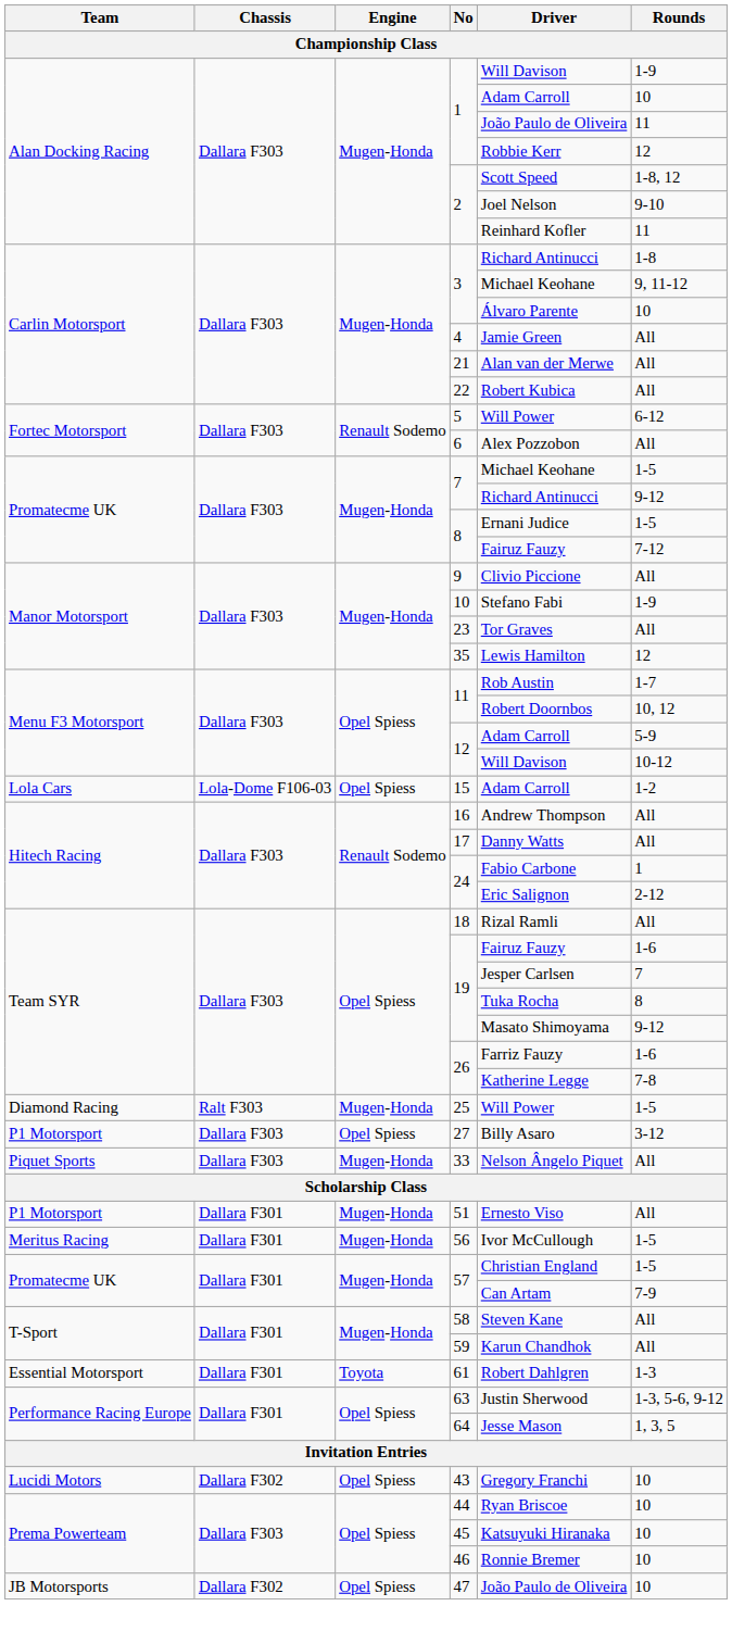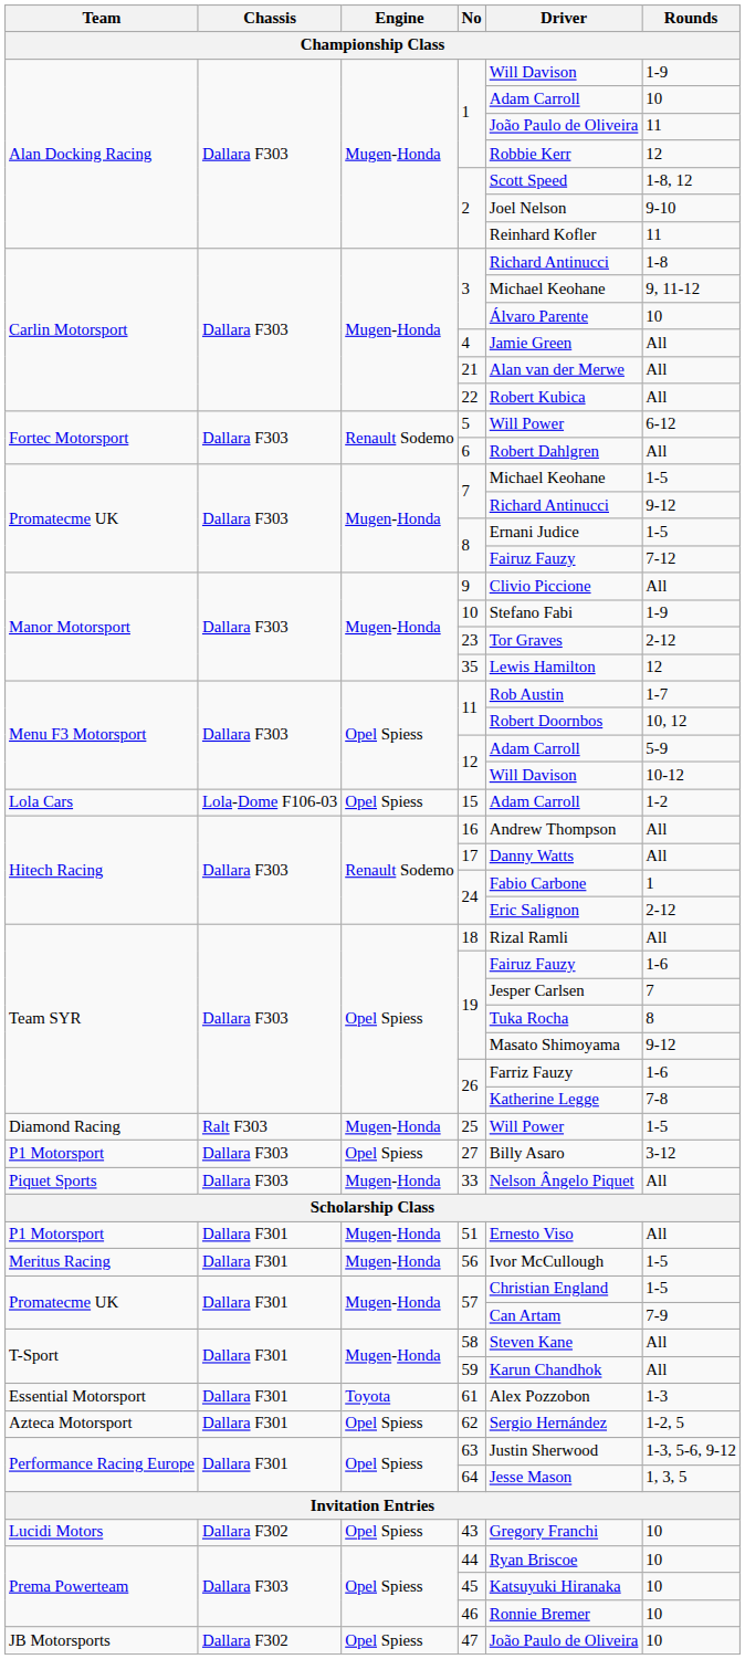 <table class="wikitable" style="font-size: 85%;">
 <tr>
 <th>Team</th>
 <th>Chassis</th>
 <th>Engine</th>
 <th>No</th>
 <th>Driver</th>
 <th>Rounds</th>
 </tr>
 <tr>
 <th colspan=6>Championship Class</th>
 </tr>
 <tr>
 <td rowspan=7> <a href='#'>Alan Docking Racing</a></td>
 <td rowspan=7><a href='#'>Dallara</a> F303</td>
 <td rowspan=7><a href='#'>Mugen</a>-<a href='#'>Honda</a></td>
 <td rowspan=4>1</td>
 <td> <a href='#'>Will Davison</a></td>
 <td>1-9</td>
 </tr>
 <tr>
 <td> <a href='#'>Adam Carroll</a></td>
 <td>10</td>
 </tr>
 <tr>
 <td nowrap> <a href='#'>João Paulo de Oliveira</a></td>
 <td>11</td>
 </tr>
 <tr>
 <td> <a href='#'>Robbie Kerr</a></td>
 <td>12</td>
 </tr>
 <tr>
 <td rowspan=3>2</td>
 <td> <a href='#'>Scott Speed</a></td>
 <td>1-8, 12</td>
 </tr>
 <tr>
 <td> Joel Nelson</td>
 <td>9-10</td>
 </tr>
 <tr>
 <td> Reinhard Kofler</td>
 <td>11</td>
 </tr>
 <tr>
 <td rowspan=6> <a href='#'>Carlin Motorsport</a></td>
 <td rowspan=6><a href='#'>Dallara</a> F303</td>
 <td rowspan=6><a href='#'>Mugen</a>-<a href='#'>Honda</a></td>
 <td rowspan=3>3</td>
 <td> <a href='#'>Richard Antinucci</a></td>
 <td>1-8</td>
 </tr>
 <tr>
 <td> Michael Keohane</td>
 <td>9, 11-12</td>
 </tr>
 <tr>
 <td> <a href='#'>Álvaro Parente</a></td>
 <td>10</td>
 </tr>
 <tr>
 <td>4</td>
 <td> <a href='#'>Jamie Green</a></td>
 <td>All</td>
 </tr>
 <tr>
 <td>21</td>
 <td> <a href='#'>Alan van der Merwe</a></td>
 <td>All</td>
 </tr>
 <tr>
 <td>22</td>
 <td> <a href='#'>Robert Kubica</a></td>
 <td>All</td>
 </tr>
 <tr>
 <td rowspan=2> <a href='#'>Fortec Motorsport</a></td>
 <td rowspan=2><a href='#'>Dallara</a> F303</td>
 <td rowspan=2><a href='#'>Renault</a> Sodemo</td>
 <td>5</td>
 <td> <a href='#'>Will Power</a></td>
 <td>6-12</td>
 </tr>
 <tr>
 <td>6</td>
-<td> Alex Pozzobon</td>
+<td> <a href='#'>Robert Dahlgren</a></td>
 <td>All</td>
 </tr>
 <tr>
 <td rowspan=4> <a href='#'>Promatecme</a> UK</td>
 <td rowspan=4><a href='#'>Dallara</a> F303</td>
 <td rowspan=4><a href='#'>Mugen</a>-<a href='#'>Honda</a></td>
 <td rowspan=2>7</td>
 <td> Michael Keohane</td>
 <td>1-5</td>
 </tr>
 <tr>
 <td> <a href='#'>Richard Antinucci</a></td>
 <td>9-12</td>
 </tr>
 <tr>
 <td rowspan=2>8</td>
 <td> Ernani Judice</td>
 <td>1-5</td>
 </tr>
 <tr>
 <td> <a href='#'>Fairuz Fauzy</a></td>
 <td>7-12</td>
 </tr>
 <tr>
 <td rowspan=4> <a href='#'>Manor Motorsport</a></td>
 <td rowspan=4><a href='#'>Dallara</a> F303</td>
 <td rowspan=4><a href='#'>Mugen</a>-<a href='#'>Honda</a></td>
 <td>9</td>
 <td> <a href='#'>Clivio Piccione</a></td>
 <td>All</td>
 </tr>
 <tr>
 <td>10</td>
 <td> Stefano Fabi</td>
 <td>1-9</td>
 </tr>
 <tr>
 <td>23</td>
 <td> <a href='#'>Tor Graves</a></td>
-<td>All</td>
+<td>2-12</td>
 </tr>
 <tr>
 <td>35</td>
 <td> <a href='#'>Lewis Hamilton</a></td>
 <td>12</td>
 </tr>
 <tr>
 <td rowspan=4> <a href='#'>Menu F3 Motorsport</a></td>
 <td rowspan=4><a href='#'>Dallara</a> F303</td>
 <td rowspan=4><a href='#'>Opel</a> Spiess</td>
 <td rowspan=2>11</td>
 <td> <a href='#'>Rob Austin</a></td>
 <td>1-7</td>
 </tr>
 <tr>
 <td> <a href='#'>Robert Doornbos</a></td>
 <td>10, 12</td>
 </tr>
 <tr>
 <td rowspan=2>12</td>
 <td> <a href='#'>Adam Carroll</a></td>
 <td>5-9</td>
 </tr>
 <tr>
 <td> <a href='#'>Will Davison</a></td>
 <td>10-12</td>
 </tr>
 <tr>
 <td> <a href='#'>Lola Cars</a></td>
 <td nowrap><a href='#'>Lola</a>-<a href='#'>Dome</a> F106-03</td>
 <td><a href='#'>Opel</a> Spiess</td>
 <td>15</td>
 <td> <a href='#'>Adam Carroll</a></td>
 <td>1-2</td>
 </tr>
 <tr>
 <td rowspan=4> <a href='#'>Hitech Racing</a></td>
 <td rowspan=4><a href='#'>Dallara</a> F303</td>
 <td rowspan=4><a href='#'>Renault</a> Sodemo</td>
 <td>16</td>
 <td> Andrew Thompson</td>
 <td>All</td>
 </tr>
 <tr>
 <td>17</td>
 <td> <a href='#'>Danny Watts</a></td>
 <td>All</td>
 </tr>
 <tr>
 <td rowspan=2>24</td>
 <td> <a href='#'>Fabio Carbone</a></td>
 <td>1</td>
 </tr>
 <tr>
 <td> <a href='#'>Eric Salignon</a></td>
 <td>2-12</td>
 </tr>
 <tr>
 <td rowspan=7> Team SYR</td>
 <td rowspan=7><a href='#'>Dallara</a> F303</td>
 <td rowspan=7><a href='#'>Opel</a> Spiess</td>
 <td>18</td>
 <td> Rizal Ramli</td>
 <td>All</td>
 </tr>
 <tr>
 <td rowspan=4>19</td>
 <td> <a href='#'>Fairuz Fauzy</a></td>
 <td>1-6</td>
 </tr>
 <tr>
 <td> Jesper Carlsen</td>
 <td>7</td>
 </tr>
 <tr>
 <td> <a href='#'>Tuka Rocha</a></td>
 <td>8</td>
 </tr>
 <tr>
 <td> Masato Shimoyama</td>
 <td>9-12</td>
 </tr>
 <tr>
 <td rowspan=2>26</td>
 <td> Farriz Fauzy</td>
 <td>1-6</td>
 </tr>
 <tr>
 <td> <a href='#'>Katherine Legge</a></td>
 <td>7-8</td>
 </tr>
 <tr>
 <td> Diamond Racing</td>
 <td><a href='#'>Ralt</a> F303</td>
 <td><a href='#'>Mugen</a>-<a href='#'>Honda</a></td>
 <td>25</td>
 <td> <a href='#'>Will Power</a></td>
 <td>1-5</td>
 </tr>
 <tr>
 <td> <a href='#'>P1 Motorsport</a></td>
 <td><a href='#'>Dallara</a> F303</td>
 <td><a href='#'>Opel</a> Spiess</td>
 <td>27</td>
 <td> Billy Asaro</td>
 <td>3-12</td>
 </tr>
 <tr>
 <td> <a href='#'>Piquet Sports</a></td>
 <td><a href='#'>Dallara</a> F303</td>
 <td><a href='#'>Mugen</a>-<a href='#'>Honda</a></td>
 <td>33</td>
 <td> <a href='#'>Nelson Ângelo Piquet</a></td>
 <td>All</td>
 </tr>
 <tr>
 <th colspan=6>Scholarship Class</th>
 </tr>
 <tr>
 <td> <a href='#'>P1 Motorsport</a></td>
 <td><a href='#'>Dallara</a> F301</td>
 <td><a href='#'>Mugen</a>-<a href='#'>Honda</a></td>
 <td>51</td>
 <td> <a href='#'>Ernesto Viso</a></td>
 <td>All</td>
 </tr>
 <tr>
 <td> <a href='#'>Meritus Racing</a></td>
 <td><a href='#'>Dallara</a> F301</td>
 <td><a href='#'>Mugen</a>-<a href='#'>Honda</a></td>
 <td>56</td>
 <td> Ivor McCullough</td>
 <td>1-5</td>
 </tr>
 <tr>
 <td rowspan=2> <a href='#'>Promatecme</a> UK</td>
 <td rowspan=2><a href='#'>Dallara</a> F301</td>
 <td rowspan=2><a href='#'>Mugen</a>-<a href='#'>Honda</a></td>
 <td rowspan=2>57</td>
 <td> <a href='#'>Christian England</a></td>
 <td>1-5</td>
 </tr>
 <tr>
 <td> <a href='#'>Can Artam</a></td>
 <td>7-9</td>
 </tr>
 <tr>
 <td rowspan=2> T-Sport</td>
 <td rowspan=2><a href='#'>Dallara</a> F301</td>
 <td rowspan=2><a href='#'>Mugen</a>-<a href='#'>Honda</a></td>
 <td>58</td>
 <td> <a href='#'>Steven Kane</a></td>
 <td>All</td>
 </tr>
 <tr>
 <td>59</td>
 <td> <a href='#'>Karun Chandhok</a></td>
 <td>All</td>
 </tr>
 <tr>
 <td> Essential Motorsport</td>
 <td><a href='#'>Dallara</a> F301</td>
 <td><a href='#'>Toyota</a></td>
 <td>61</td>
-<td> <a href='#'>Robert Dahlgren</a></td>
+<td> Alex Pozzobon</td>
 <td>1-3</td>
+</tr>
+<tr>
+<td> Azteca Motorsport</td>
+<td><a href='#'>Dallara</a> F301</td>
+<td><a href='#'>Opel</a> Spiess</td>
+<td>62</td>
+<td> <a href='#'>Sergio Hernández</a></td>
+<td>1-2, 5</td>
 </tr>
 <tr>
 <td rowspan=2 nowrap> <a href='#'>Performance Racing Europe</a></td>
 <td rowspan=2><a href='#'>Dallara</a> F301</td>
 <td rowspan=2><a href='#'>Opel</a> Spiess</td>
 <td>63</td>
 <td> Justin Sherwood</td>
 <td nowrap>1-3, 5-6, 9-12</td>
 </tr>
 <tr>
 <td>64</td>
 <td> <a href='#'>Jesse Mason</a></td>
 <td>1, 3, 5</td>
 </tr>
 <tr>
 <th colspan=6>Invitation Entries</th>
 </tr>
 <tr>
 <td> <a href='#'>Lucidi Motors</a></td>
 <td><a href='#'>Dallara</a> F302</td>
 <td><a href='#'>Opel</a> Spiess</td>
 <td>43</td>
 <td> <a href='#'>Gregory Franchi</a></td>
 <td>10</td>
 </tr>
 <tr>
 <td rowspan=3> <a href='#'>Prema Powerteam</a></td>
 <td rowspan=3><a href='#'>Dallara</a> F303</td>
 <td rowspan=3><a href='#'>Opel</a> Spiess</td>
 <td>44</td>
 <td> <a href='#'>Ryan Briscoe</a></td>
 <td>10</td>
 </tr>
 <tr>
 <td>45</td>
 <td> <a href='#'>Katsuyuki Hiranaka</a></td>
 <td>10</td>
 </tr>
 <tr>
 <td>46</td>
 <td> <a href='#'>Ronnie Bremer</a></td>
 <td>10</td>
 </tr>
 <tr>
 <td> JB Motorsports</td>
 <td><a href='#'>Dallara</a> F302</td>
 <td><a href='#'>Opel</a> Spiess</td>
 <td>47</td>
 <td> <a href='#'>João Paulo de Oliveira</a></td>
 <td>10</td>
 </tr>
 <tr>
 </tr>
 </table>
